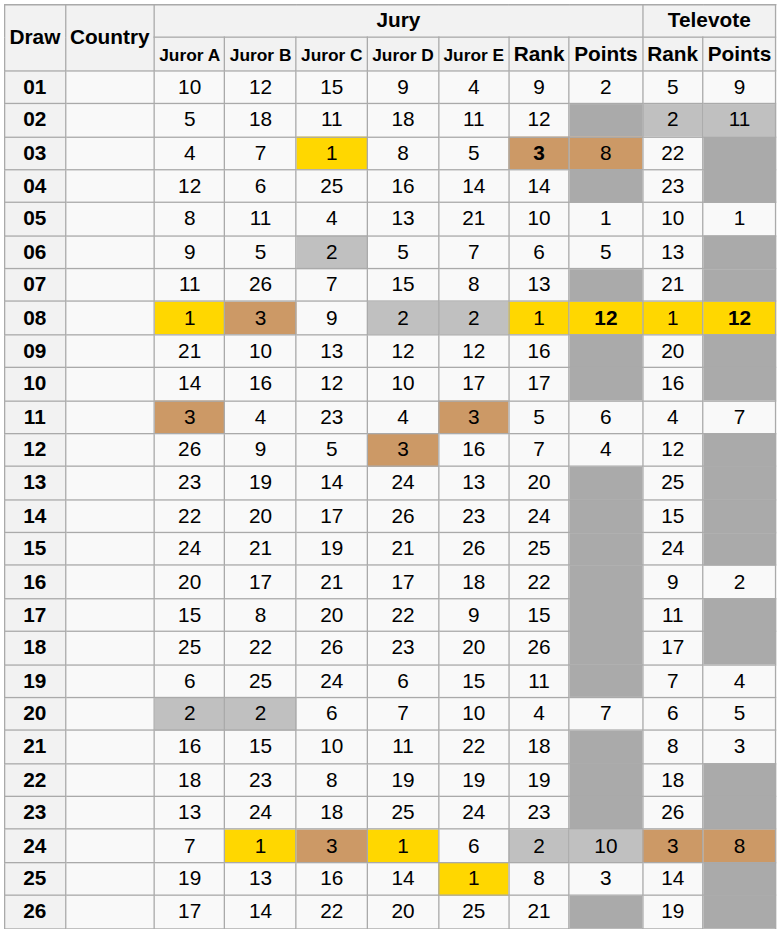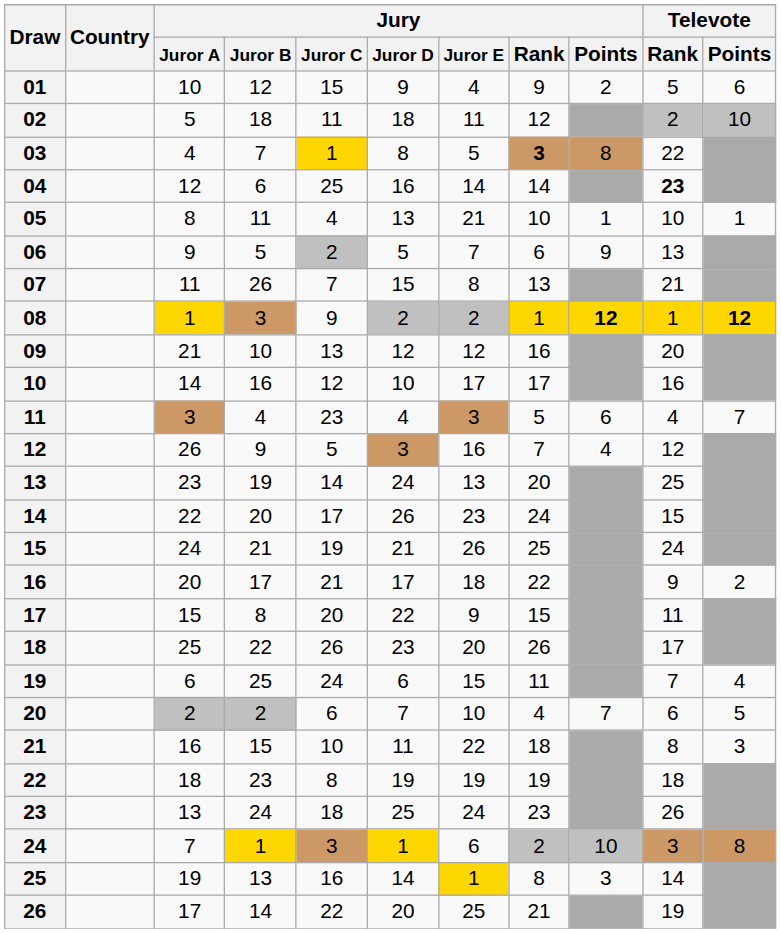 <table class="sortable wikitable collapsible plainrowheaders" style="text-align:center;">
 <tr>
 </tr>
 <tr>
 <th scope="col" rowspan="2">Draw</th>
 <th scope="col" rowspan="2">Country</th>
 <th scope="col" colspan="7">Jury</th>
 <th scope="col" colspan="2">Televote</th>
 </tr>
 <tr>
 <th scope="col"><small>Juror A</small></th>
 <th scope="col"><small>Juror B</small></th>
 <th scope="col"><small>Juror C</small></th>
 <th scope="col"><small>Juror D</small></th>
 <th scope="col"><small>Juror E</small></th>
 <th scope="col">Rank</th>
 <th scope="col">Points</th>
 <th scope="col">Rank</th>
 <th scope="col">Points</th>
 </tr>
 <tr>
 <th scope="row" style="text-align:center;">01</th>
 <td style="text-align:left;"></td>
 <td>10</td>
 <td>12</td>
 <td>15</td>
 <td>9</td>
 <td>4</td>
 <td>9</td>
 <td>2</td>
 <td>5</td>
-<td>9</td>
+<td>6</td>
 </tr>
 <tr>
 <th scope="row" style="text-align:center;">02</th>
 <td style="text-align:left;"></td>
 <td>5</td>
 <td>18</td>
 <td>11</td>
 <td>18</td>
 <td>11</td>
 <td>12</td>
 <td style="background:#AAAAAA;"></td>
 <td style="background:silver;">2</td>
-<td style="background:silver;">11</td>
+<td style="background:silver;">10</td>
 </tr>
 <tr>
 <th scope="row" style="text-align:center;">03</th>
 <td style="text-align:left;"></td>
 <td>4</td>
 <td>7</td>
 <td style="background:gold;">1</td>
 <td>8</td>
 <td>5</td>
 <td style="background:#CC9966;"><strong>3</strong></td>
 <td style="background:#CC9966;">8</td>
 <td>22</td>
 <td style="background:#AAAAAA;"></td>
 </tr>
 <tr>
 <th scope="row" style="text-align:center;">04</th>
 <td style="text-align:left;"></td>
 <td>12</td>
 <td>6</td>
 <td>25</td>
 <td>16</td>
 <td>14</td>
 <td>14</td>
 <td style="background:#AAAAAA;"></td>
-<td>23</td>
+<td><strong>23</strong></td>
 <td style="background:#AAAAAA;"></td>
 </tr>
 <tr>
 <th scope="row" style="text-align:center;">05</th>
 <td style="text-align:left;"></td>
 <td>8</td>
 <td>11</td>
 <td>4</td>
 <td>13</td>
 <td>21</td>
 <td>10</td>
 <td>1</td>
 <td>10</td>
 <td>1</td>
 </tr>
 <tr>
 <th scope="row" style="text-align:center;">06</th>
 <td style="text-align:left;"></td>
 <td>9</td>
 <td>5</td>
 <td style="background:silver;">2</td>
 <td>5</td>
 <td>7</td>
 <td>6</td>
-<td>5</td>
+<td>9</td>
 <td>13</td>
 <td style="background:#AAAAAA;"></td>
 </tr>
 <tr>
 <th scope="row" style="text-align:center;">07</th>
 <td style="text-align:left;"></td>
 <td>11</td>
 <td>26</td>
 <td>7</td>
 <td>15</td>
 <td>8</td>
 <td>13</td>
 <td style="background:#AAAAAA;"></td>
 <td>21</td>
 <td style="background:#AAAAAA;"></td>
 </tr>
 <tr>
 <th scope="row" style="text-align:center;">08</th>
 <td style="text-align:left;"></td>
 <td style="background:gold;">1</td>
 <td style="background:#CC9966;">3</td>
 <td>9</td>
 <td style="background:silver;">2</td>
 <td style="background:silver;">2</td>
 <td style="background:gold;">1</td>
 <td style="background:gold;"><strong>12</strong></td>
 <td style="background:gold;">1</td>
 <td style="background:gold;"><strong>12</strong></td>
 </tr>
 <tr>
 <th scope="row" style="text-align:center;">09</th>
 <td style="text-align:left;"></td>
 <td>21</td>
 <td>10</td>
 <td>13</td>
 <td>12</td>
 <td>12</td>
 <td>16</td>
 <td style="background:#AAAAAA;"></td>
 <td>20</td>
 <td style="background:#AAAAAA;"></td>
 </tr>
 <tr>
 <th scope="row" style="text-align:center;">10</th>
 <td style="text-align:left;"></td>
 <td>14</td>
 <td>16</td>
 <td>12</td>
 <td>10</td>
 <td>17</td>
 <td>17</td>
 <td style="background:#AAAAAA;"></td>
 <td>16</td>
 <td style="background:#AAAAAA;"></td>
 </tr>
 <tr>
 <th scope="row" style="text-align:center;">11</th>
 <td style="text-align:left;"></td>
 <td style="background:#CC9966;">3</td>
 <td>4</td>
 <td>23</td>
 <td>4</td>
 <td style="background:#CC9966;">3</td>
 <td>5</td>
 <td>6</td>
 <td>4</td>
 <td>7</td>
 </tr>
 <tr>
 <th scope="row" style="text-align:center;">12</th>
 <td style="text-align:left;"></td>
 <td>26</td>
 <td>9</td>
 <td>5</td>
 <td style="background:#CC9966;">3</td>
 <td>16</td>
 <td>7</td>
 <td>4</td>
 <td>12</td>
 <td style="background:#AAAAAA;"></td>
 </tr>
 <tr>
 <th scope="row" style="text-align:center;">13</th>
 <td style="text-align:left;"></td>
 <td>23</td>
 <td>19</td>
 <td>14</td>
 <td>24</td>
 <td>13</td>
 <td>20</td>
 <td style="background:#AAAAAA;"></td>
 <td>25</td>
 <td style="background:#AAAAAA;"></td>
 </tr>
 <tr>
 <th scope="row" style="text-align:center;">14</th>
 <td style="text-align:left;"></td>
 <td>22</td>
 <td>20</td>
 <td>17</td>
 <td>26</td>
 <td>23</td>
 <td>24</td>
 <td style="background:#AAAAAA;"></td>
 <td>15</td>
 <td style="background:#AAAAAA;"></td>
 </tr>
 <tr>
 <th scope="row" style="text-align:center;">15</th>
 <td style="text-align:left;"></td>
 <td>24</td>
 <td>21</td>
 <td>19</td>
 <td>21</td>
 <td>26</td>
 <td>25</td>
 <td style="background:#AAAAAA;"></td>
 <td>24</td>
 <td style="background:#AAAAAA;"></td>
 </tr>
 <tr>
 <th scope="row" style="text-align:center;">16</th>
 <td style="text-align:left;"></td>
 <td>20</td>
 <td>17</td>
 <td>21</td>
 <td>17</td>
 <td>18</td>
 <td>22</td>
 <td style="background:#AAAAAA;"></td>
 <td>9</td>
 <td>2</td>
 </tr>
 <tr>
 <th scope="row" style="text-align:center;">17</th>
 <td style="text-align:left;"></td>
 <td>15</td>
 <td>8</td>
 <td>20</td>
 <td>22</td>
 <td>9</td>
 <td>15</td>
 <td style="background:#AAAAAA;"></td>
 <td>11</td>
 <td style="background:#AAAAAA;"></td>
 </tr>
 <tr>
 <th scope="row" style="text-align:center;">18</th>
 <td style="text-align:left;"></td>
 <td>25</td>
 <td>22</td>
 <td>26</td>
 <td>23</td>
 <td>20</td>
 <td>26</td>
 <td style="background:#AAAAAA;"></td>
 <td>17</td>
 <td style="background:#AAAAAA;"></td>
 </tr>
 <tr>
 <th scope="row" style="text-align:center;">19</th>
 <td style="text-align:left;"></td>
 <td>6</td>
 <td>25</td>
 <td>24</td>
 <td>6</td>
 <td>15</td>
 <td>11</td>
 <td style="background:#AAAAAA;"></td>
 <td>7</td>
 <td>4</td>
 </tr>
 <tr>
 <th scope="row" style="text-align:center;">20</th>
 <td style="text-align:left;"></td>
 <td style="background:silver;">2</td>
 <td style="background:silver;">2</td>
 <td>6</td>
 <td>7</td>
 <td>10</td>
 <td>4</td>
 <td>7</td>
 <td>6</td>
 <td>5</td>
 </tr>
 <tr>
 <th scope="row" style="text-align:center;">21</th>
 <td style="text-align:left;"></td>
 <td>16</td>
 <td>15</td>
 <td>10</td>
 <td>11</td>
 <td>22</td>
 <td>18</td>
 <td style="background:#AAAAAA;"></td>
 <td>8</td>
 <td>3</td>
 </tr>
 <tr>
 <th scope="row" style="text-align:center;">22</th>
 <td style="text-align:left;"></td>
 <td>18</td>
 <td>23</td>
 <td>8</td>
 <td>19</td>
 <td>19</td>
 <td>19</td>
 <td style="background:#AAAAAA;"></td>
 <td>18</td>
 <td style="background:#AAAAAA;"></td>
 </tr>
 <tr>
 <th scope="row" style="text-align:center;">23</th>
 <td style="text-align:left;"></td>
 <td>13</td>
 <td>24</td>
 <td>18</td>
 <td>25</td>
 <td>24</td>
 <td>23</td>
 <td style="background:#AAAAAA;"></td>
 <td>26</td>
 <td style="background:#AAAAAA;"></td>
 </tr>
 <tr>
 <th scope="row" style="text-align:center;">24</th>
 <td style="text-align:left;"></td>
 <td>7</td>
 <td style="background:gold;">1</td>
 <td style="background:#CC9966;">3</td>
 <td style="background:gold;">1</td>
 <td>6</td>
 <td style="background:silver;">2</td>
 <td style="background:silver;">10</td>
 <td style="background:#CC9966;">3</td>
 <td style="background:#CC9966;">8</td>
 </tr>
 <tr>
 <th scope="row" style="text-align:center;">25</th>
 <td style="text-align:left;"></td>
 <td>19</td>
 <td>13</td>
 <td>16</td>
 <td>14</td>
 <td style="background:gold;">1</td>
 <td>8</td>
 <td>3</td>
 <td>14</td>
 <td style="background:#AAAAAA;"></td>
 </tr>
 <tr>
 <th scope="row" style="text-align:center;">26</th>
 <td style="text-align:left;"></td>
 <td>17</td>
 <td>14</td>
 <td>22</td>
 <td>20</td>
 <td>25</td>
 <td>21</td>
 <td style="background:#AAAAAA;"></td>
 <td>19</td>
 <td style="background:#AAAAAA;"></td>
 </tr>
 </table>
